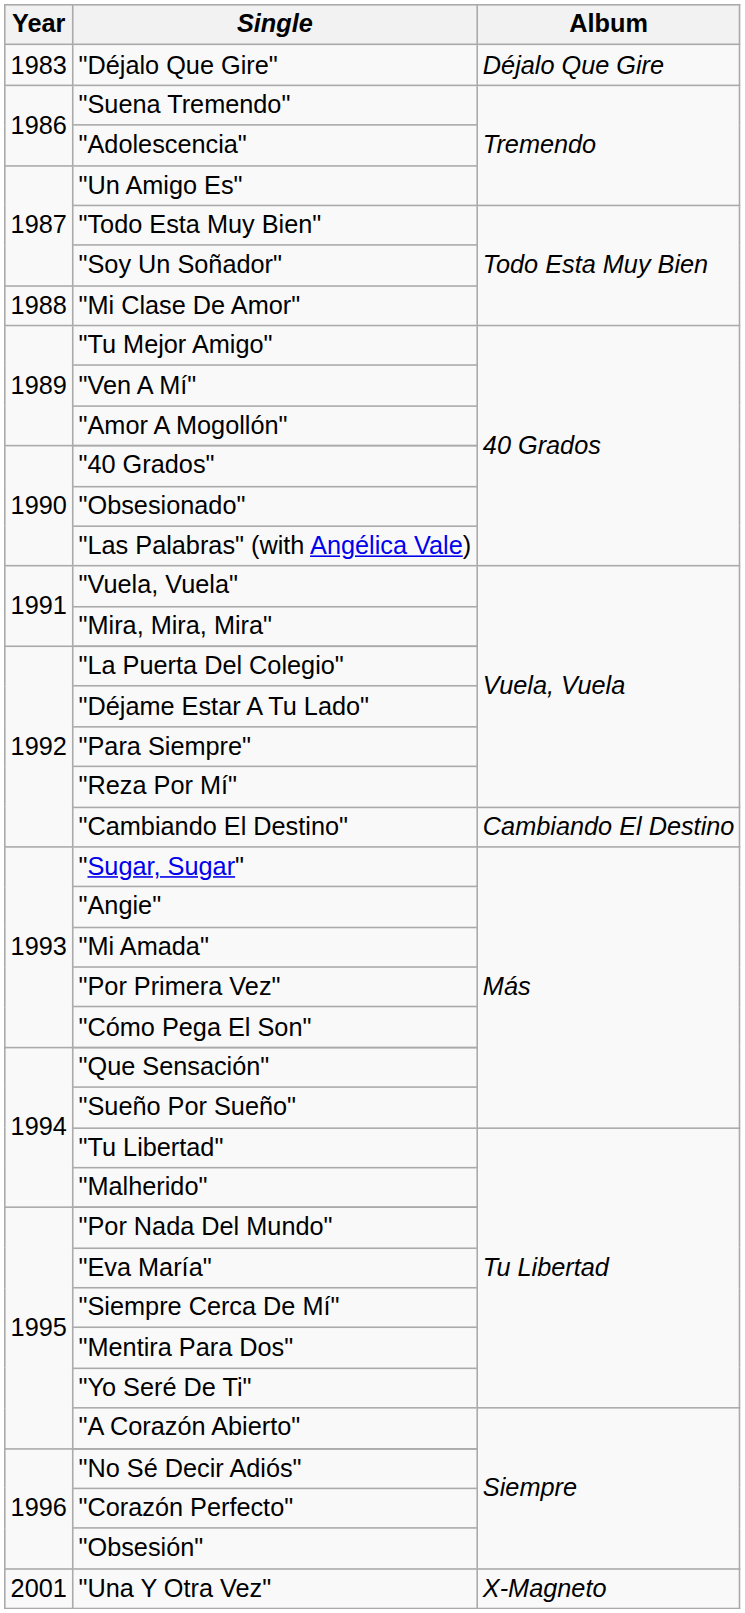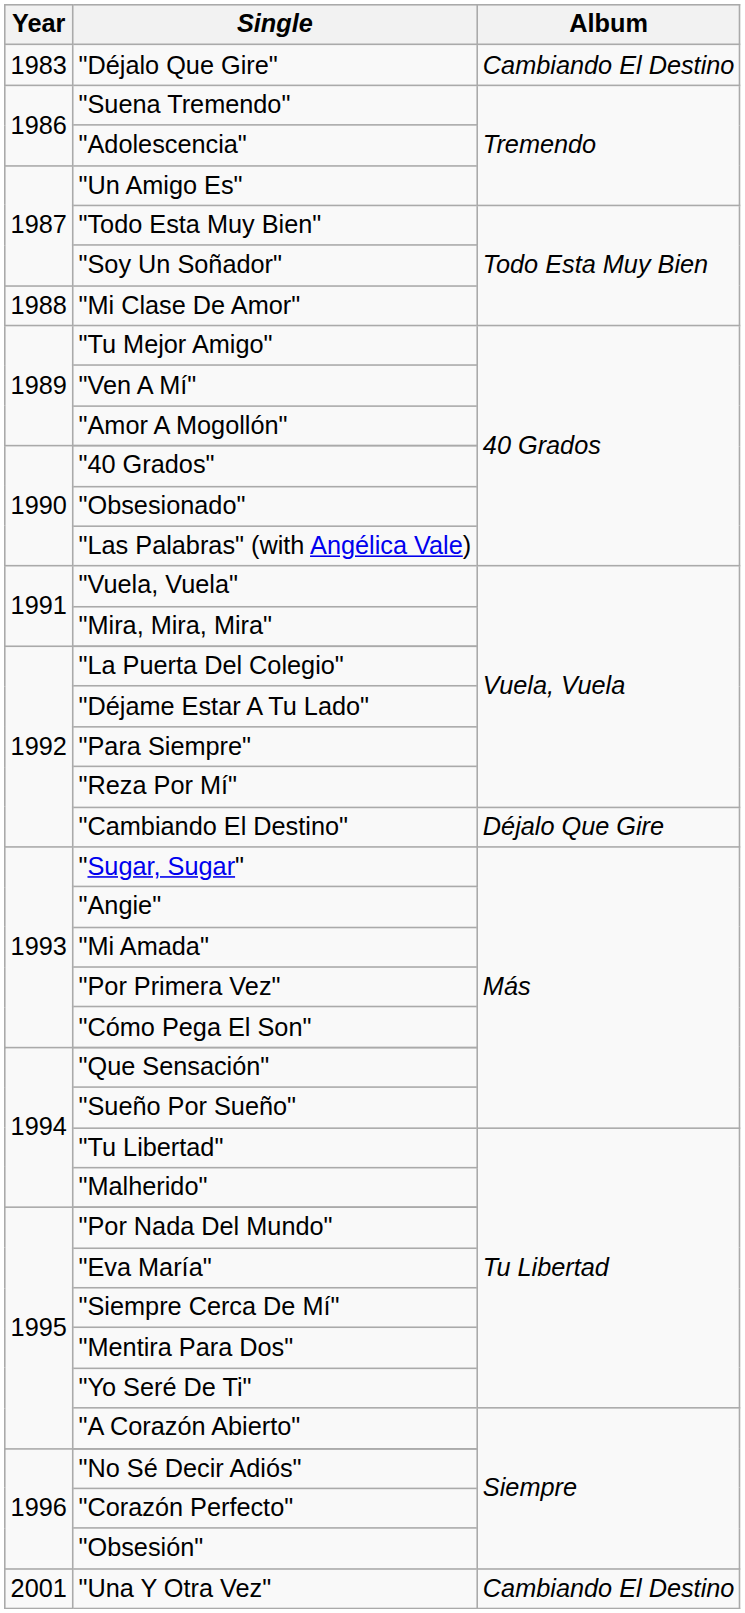 <table class="wikitable">
 <tr>
 <th align="center" rowspan="1">Year</th>
 <th align="center" rowspan="1"><em>Single</em></th>
 <th align="center" rowspan="1">Album</th>
 </tr>
 <tr>
 <td align="center" rowspan="1">1983</td>
 <td align="left">"Déjalo Que Gire"</td>
-<td align="left" rowspan="1"><em>Déjalo Que Gire</em></td>
+<td align="left" rowspan="1"><em>Cambiando El Destino</em></td>
 </tr>
 <tr>
 <td align="center" rowspan="2">1986</td>
 <td align="left">"Suena Tremendo"</td>
 <td align="left" rowspan="3"><em>Tremendo</em></td>
 </tr>
 <tr>
 <td align="left">"Adolescencia"</td>
 </tr>
 <tr>
 <td align="center" rowspan="3">1987</td>
 <td align="left">"Un Amigo Es"</td>
 </tr>
 <tr>
 <td align="left">"Todo Esta Muy Bien"</td>
 <td align="left" rowspan="3"><em>Todo Esta Muy Bien</em></td>
 </tr>
 <tr>
 <td align="left">"Soy Un Soñador"</td>
 </tr>
 <tr>
 <td align="center" rowspan="1">1988</td>
 <td align="left">"Mi Clase De Amor"</td>
 </tr>
 <tr>
 <td align="center" rowspan="3">1989</td>
 <td align="left">"Tu Mejor Amigo"</td>
 <td align="left" rowspan="7"><em>40 Grados</em></td>
 </tr>
 <tr>
 <td align="left">"Ven A Mí"</td>
 </tr>
 <tr>
 <td align="left">"Amor A Mogollón"</td>
 </tr>
 <tr>
 <td align="center" rowspan="4">1990</td>
 </tr>
 <tr>
 <td align="left">"40 Grados"</td>
 </tr>
 <tr>
 <td align="left">"Obsesionado"</td>
 </tr>
 <tr>
 <td align="left">"Las Palabras" (with <a href='#'>Angélica Vale</a>)</td>
 </tr>
 <tr>
 <td align="center" rowspan="2">1991</td>
 <td align="left">"Vuela, Vuela"</td>
 <td align="left" rowspan="7"><em>Vuela, Vuela</em></td>
 </tr>
 <tr>
 <td align="left">"Mira, Mira, Mira"</td>
 </tr>
 <tr>
 <td align="center" rowspan="6">1992</td>
 </tr>
 <tr>
 <td align="left">"La Puerta Del Colegio"</td>
 </tr>
 <tr>
 <td align="left">"Déjame Estar A Tu Lado"</td>
 </tr>
 <tr>
 <td align="left">"Para Siempre"</td>
 </tr>
 <tr>
 <td align="left">"Reza Por Mí"</td>
 </tr>
 <tr>
 <td align="left">"Cambiando El Destino"</td>
-<td align="left" rowspan="1"><em>Cambiando El Destino</em></td>
+<td align="left" rowspan="1"><em>Déjalo Que Gire</em></td>
 </tr>
 <tr>
 <td align="center" rowspan="5">1993</td>
 <td align="left">"<a href='#'>Sugar, Sugar</a>"</td>
 <td align="left" rowspan="8"><em>Más</em></td>
 </tr>
 <tr>
 <td align="left">"Angie"</td>
 </tr>
 <tr>
 <td align="left">"Mi Amada"</td>
 </tr>
 <tr>
 <td align="left">"Por Primera Vez"</td>
 </tr>
 <tr>
 <td align="left">"Cómo Pega El Son"</td>
 </tr>
 <tr>
 <td align="center" rowspan="5">1994</td>
 </tr>
 <tr>
 <td align="left">"Que Sensación"</td>
 </tr>
 <tr>
 <td align="left">"Sueño Por Sueño"</td>
 </tr>
 <tr>
 <td align="left">"Tu Libertad"</td>
 <td align="left" rowspan="8"><em>Tu Libertad</em></td>
 </tr>
 <tr>
 <td align="left">"Malherido"</td>
 </tr>
 <tr>
 <td align="center" rowspan="7">1995</td>
 </tr>
 <tr>
 <td align="left">"Por Nada Del Mundo"</td>
 </tr>
 <tr>
 <td align="left">"Eva María"</td>
 </tr>
 <tr>
 <td align="left">"Siempre Cerca De Mí"</td>
 </tr>
 <tr>
 <td align="left">"Mentira Para Dos"</td>
 </tr>
 <tr>
 <td align="left">"Yo Seré De Ti"</td>
 </tr>
 <tr>
 <td align="left">"A Corazón Abierto"</td>
 <td align="left" rowspan="5"><em>Siempre</em></td>
 </tr>
 <tr>
 <td align="center" rowspan="4">1996</td>
 </tr>
 <tr>
 <td align="left">"No Sé Decir Adiós"</td>
 </tr>
 <tr>
 <td align="left">"Corazón Perfecto"</td>
 </tr>
 <tr>
 <td align="left">"Obsesión"</td>
 </tr>
 <tr>
 <td align="center" rowspan="1">2001</td>
 <td align="left">"Una Y Otra Vez"</td>
-<td align="left" rowspan="1"><em>X-Magneto</em></td>
+<td align="left" rowspan="1"><em>Cambiando El Destino</em></td>
 </tr>
 </table>
